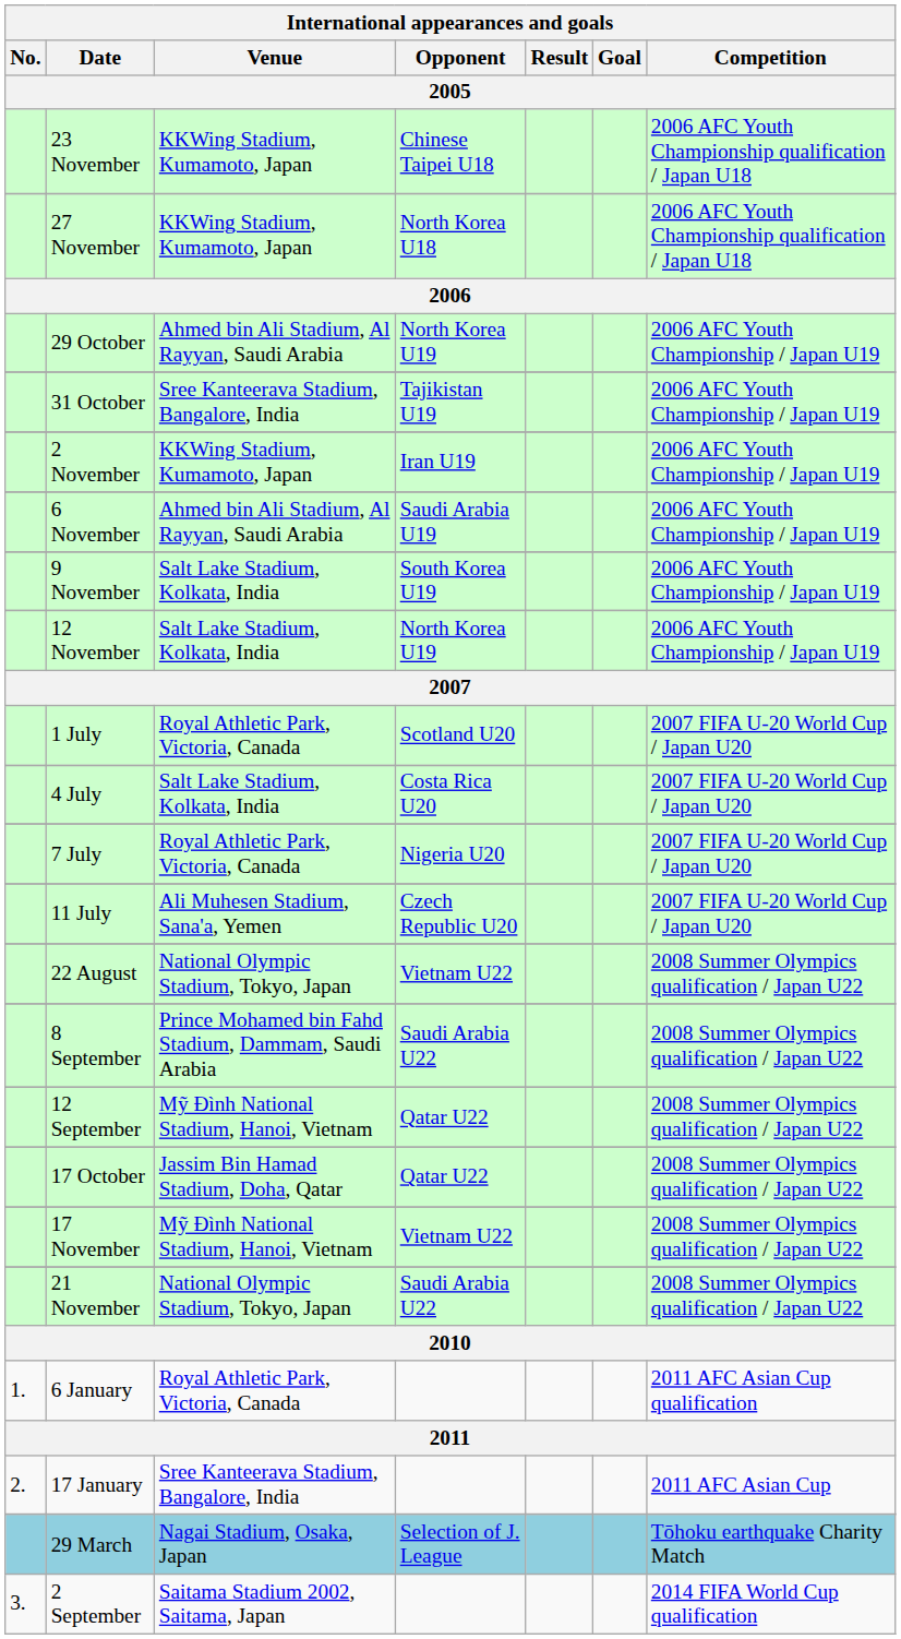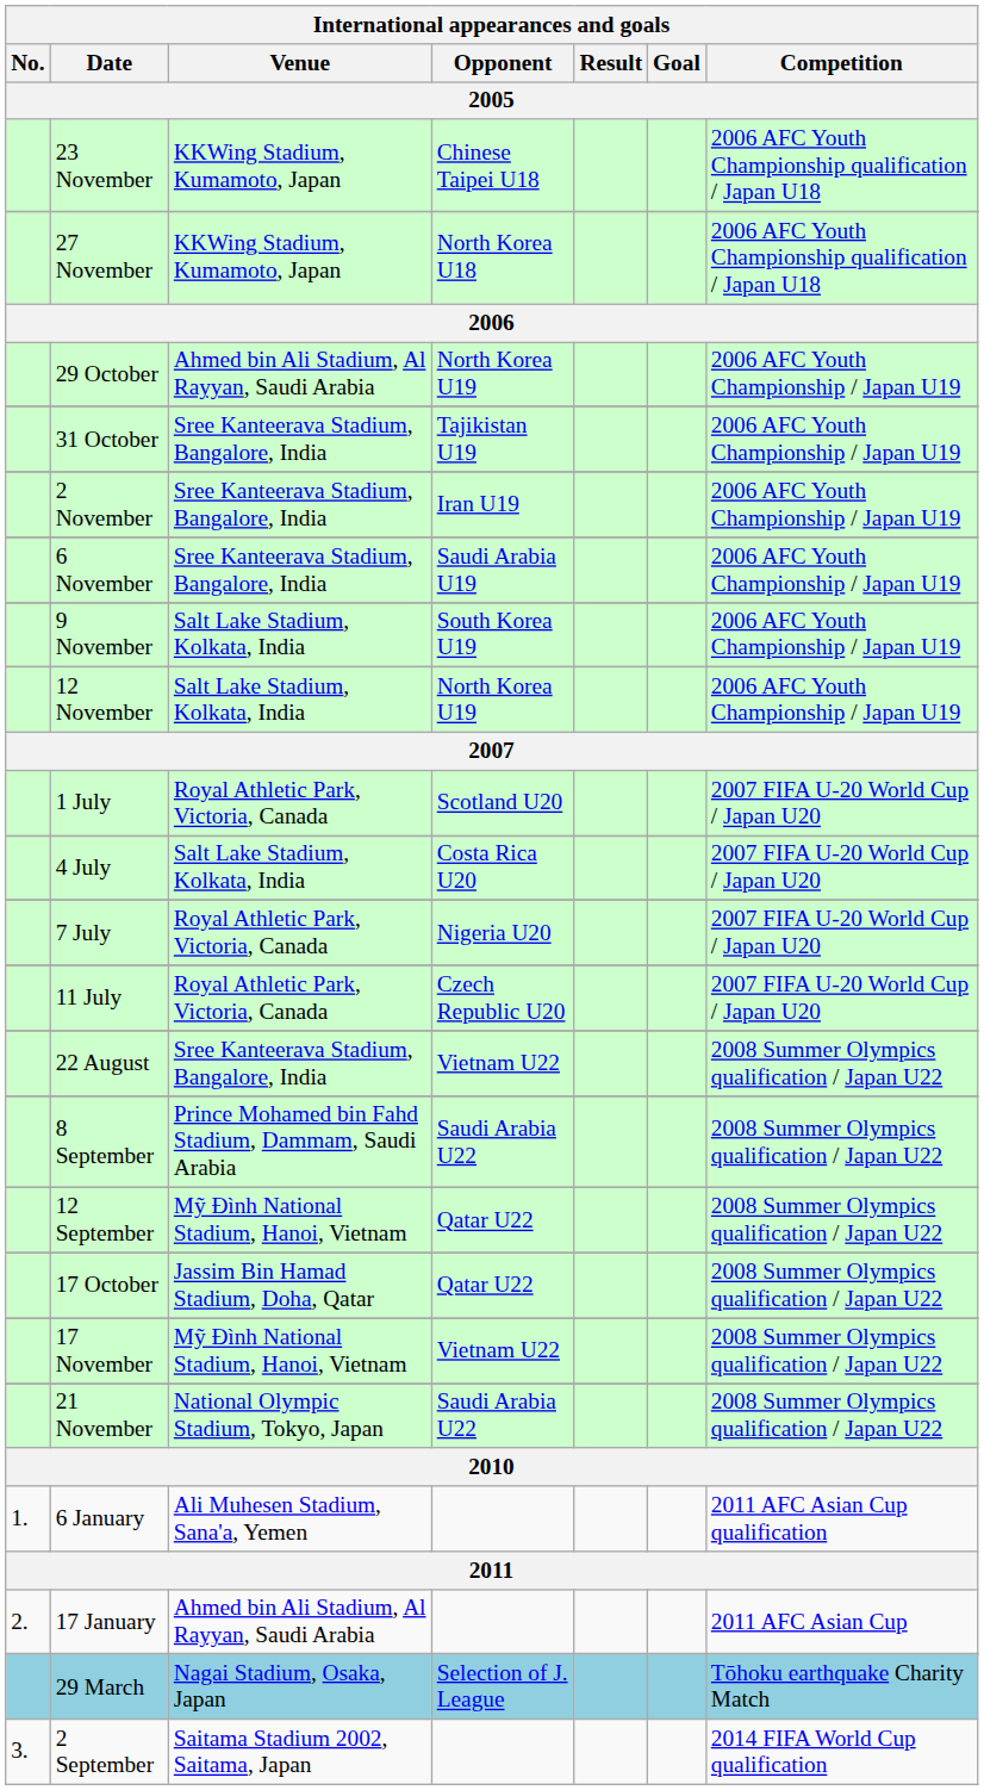 <table class="wikitable collapsible collapsed" style="font-size:90%">
 <tr>
 <th colspan="7"><strong>International appearances and goals</strong></th>
 </tr>
 <tr>
 <th>No.</th>
 <th>Date</th>
 <th>Venue</th>
 <th>Opponent</th>
 <th>Result</th>
 <th>Goal</th>
 <th>Competition</th>
 </tr>
 <tr>
 <th colspan="7"><strong>2005</strong></th>
 </tr>
 <tr style="background:#cfc;">
 <td></td>
 <td>23 November</td>
 <td><a href='#'>KKWing Stadium</a>, <a href='#'>Kumamoto</a>, Japan</td>
 <td> <a href='#'>Chinese Taipei U18</a></td>
 <td></td>
 <td></td>
 <td><a href='#'>2006 AFC Youth Championship qualification</a> / <a href='#'>Japan U18</a></td>
 </tr>
 <tr>
 </tr>
 <tr style="background:#cfc;">
 <td></td>
 <td>27 November</td>
 <td><a href='#'>KKWing Stadium</a>, <a href='#'>Kumamoto</a>, Japan</td>
 <td> <a href='#'>North Korea U18</a></td>
 <td></td>
 <td></td>
 <td><a href='#'>2006 AFC Youth Championship qualification</a> / <a href='#'>Japan U18</a></td>
 </tr>
 <tr>
 <th colspan="7"><strong>2006</strong></th>
 </tr>
 <tr style="background:#cfc;">
 <td></td>
 <td>29 October</td>
 <td><a href='#'>Ahmed bin Ali Stadium</a>, <a href='#'>Al Rayyan</a>, Saudi Arabia</td>
 <td> <a href='#'>North Korea U19</a></td>
 <td></td>
 <td></td>
 <td><a href='#'>2006 AFC Youth Championship</a> / <a href='#'>Japan U19</a></td>
 </tr>
 <tr>
 </tr>
 <tr style="background:#cfc;">
 <td></td>
 <td>31 October</td>
 <td><a href='#'>Sree Kanteerava Stadium</a>, <a href='#'>Bangalore</a>, India</td>
 <td> <a href='#'>Tajikistan U19</a></td>
 <td></td>
 <td></td>
 <td><a href='#'>2006 AFC Youth Championship</a> / <a href='#'>Japan U19</a></td>
 </tr>
 <tr>
 </tr>
 <tr style="background:#cfc;">
 <td></td>
 <td>2 November</td>
-<td><a href='#'>KKWing Stadium</a>, <a href='#'>Kumamoto</a>, Japan</td>
+<td><a href='#'>Sree Kanteerava Stadium</a>, <a href='#'>Bangalore</a>, India</td>
 <td> <a href='#'>Iran U19</a></td>
 <td></td>
 <td></td>
 <td><a href='#'>2006 AFC Youth Championship</a> / <a href='#'>Japan U19</a></td>
 </tr>
 <tr>
 </tr>
 <tr style="background:#cfc;">
 <td></td>
 <td>6 November</td>
-<td><a href='#'>Ahmed bin Ali Stadium</a>, <a href='#'>Al Rayyan</a>, Saudi Arabia</td>
+<td><a href='#'>Sree Kanteerava Stadium</a>, <a href='#'>Bangalore</a>, India</td>
 <td> <a href='#'>Saudi Arabia U19</a></td>
 <td></td>
 <td></td>
 <td><a href='#'>2006 AFC Youth Championship</a> / <a href='#'>Japan U19</a></td>
 </tr>
 <tr>
 </tr>
 <tr style="background:#cfc;">
 <td></td>
 <td>9 November</td>
 <td><a href='#'>Salt Lake Stadium</a>, <a href='#'>Kolkata</a>, India</td>
 <td> <a href='#'>South Korea U19</a></td>
 <td></td>
 <td></td>
 <td><a href='#'>2006 AFC Youth Championship</a> / <a href='#'>Japan U19</a></td>
 </tr>
 <tr>
 </tr>
 <tr style="background:#cfc;">
 <td></td>
 <td>12 November</td>
 <td><a href='#'>Salt Lake Stadium</a>, <a href='#'>Kolkata</a>, India</td>
 <td> <a href='#'>North Korea U19</a></td>
 <td></td>
 <td></td>
 <td><a href='#'>2006 AFC Youth Championship</a> / <a href='#'>Japan U19</a></td>
 </tr>
 <tr>
 <th colspan="7"><strong>2007</strong></th>
 </tr>
 <tr style="background:#cfc;">
 <td></td>
 <td>1 July</td>
 <td><a href='#'>Royal Athletic Park</a>, <a href='#'>Victoria</a>, Canada</td>
 <td> <a href='#'>Scotland U20</a></td>
 <td></td>
 <td></td>
 <td><a href='#'>2007 FIFA U-20 World Cup</a> / <a href='#'>Japan U20</a></td>
 </tr>
 <tr>
 </tr>
 <tr style="background:#cfc;">
 <td></td>
 <td>4 July</td>
 <td><a href='#'>Salt Lake Stadium</a>, <a href='#'>Kolkata</a>, India</td>
 <td> <a href='#'>Costa Rica U20</a></td>
 <td></td>
 <td></td>
 <td><a href='#'>2007 FIFA U-20 World Cup</a> / <a href='#'>Japan U20</a></td>
 </tr>
 <tr>
 </tr>
 <tr style="background:#cfc;">
 <td></td>
 <td>7 July</td>
 <td><a href='#'>Royal Athletic Park</a>, <a href='#'>Victoria</a>, Canada</td>
 <td> <a href='#'>Nigeria U20</a></td>
 <td></td>
 <td></td>
 <td><a href='#'>2007 FIFA U-20 World Cup</a> / <a href='#'>Japan U20</a></td>
 </tr>
 <tr>
 </tr>
 <tr style="background:#cfc;">
 <td></td>
 <td>11 July</td>
-<td><a href='#'>Ali Muhesen Stadium</a>, <a href='#'>Sana'a</a>, Yemen</td>
+<td><a href='#'>Royal Athletic Park</a>, <a href='#'>Victoria</a>, Canada</td>
 <td> <a href='#'>Czech Republic U20</a></td>
 <td></td>
 <td></td>
 <td><a href='#'>2007 FIFA U-20 World Cup</a> / <a href='#'>Japan U20</a></td>
 </tr>
 <tr>
 </tr>
 <tr style="background:#cfc;">
 <td></td>
 <td>22 August</td>
-<td><a href='#'>National Olympic Stadium</a>, Tokyo, Japan</td>
+<td><a href='#'>Sree Kanteerava Stadium</a>, <a href='#'>Bangalore</a>, India</td>
 <td> <a href='#'>Vietnam U22</a></td>
 <td></td>
 <td></td>
 <td><a href='#'>2008 Summer Olympics qualification</a> / <a href='#'>Japan U22</a></td>
 </tr>
 <tr>
 </tr>
 <tr style="background:#cfc;">
 <td></td>
 <td>8 September</td>
 <td><a href='#'>Prince Mohamed bin Fahd Stadium</a>, <a href='#'>Dammam</a>, Saudi Arabia</td>
 <td> <a href='#'>Saudi Arabia U22</a></td>
 <td></td>
 <td></td>
 <td><a href='#'>2008 Summer Olympics qualification</a> / <a href='#'>Japan U22</a></td>
 </tr>
 <tr>
 </tr>
 <tr style="background:#cfc;">
 <td></td>
 <td>12 September</td>
 <td><a href='#'>Mỹ Đình National Stadium</a>, <a href='#'>Hanoi</a>, Vietnam</td>
 <td> <a href='#'>Qatar U22</a></td>
 <td></td>
 <td></td>
 <td><a href='#'>2008 Summer Olympics qualification</a> / <a href='#'>Japan U22</a></td>
 </tr>
 <tr>
 </tr>
 <tr style="background:#cfc;">
 <td></td>
 <td>17 October</td>
 <td><a href='#'>Jassim Bin Hamad Stadium</a>, <a href='#'>Doha</a>, Qatar</td>
 <td> <a href='#'>Qatar U22</a></td>
 <td></td>
 <td></td>
 <td><a href='#'>2008 Summer Olympics qualification</a> / <a href='#'>Japan U22</a></td>
 </tr>
 <tr>
 </tr>
 <tr style="background:#cfc;">
 <td></td>
 <td>17 November</td>
 <td><a href='#'>Mỹ Đình National Stadium</a>, <a href='#'>Hanoi</a>, Vietnam</td>
 <td> <a href='#'>Vietnam U22</a></td>
 <td></td>
 <td></td>
 <td><a href='#'>2008 Summer Olympics qualification</a> / <a href='#'>Japan U22</a></td>
 </tr>
 <tr>
 </tr>
 <tr style="background:#cfc;">
 <td></td>
 <td>21 November</td>
 <td><a href='#'>National Olympic Stadium</a>, Tokyo, Japan</td>
 <td> <a href='#'>Saudi Arabia U22</a></td>
 <td></td>
 <td></td>
 <td><a href='#'>2008 Summer Olympics qualification</a> / <a href='#'>Japan U22</a></td>
 </tr>
 <tr>
 <th colspan="7"><strong>2010</strong></th>
 </tr>
 <tr>
 <td>1.</td>
 <td>6 January</td>
-<td><a href='#'>Royal Athletic Park</a>, <a href='#'>Victoria</a>, Canada</td>
+<td><a href='#'>Ali Muhesen Stadium</a>, <a href='#'>Sana'a</a>, Yemen</td>
 <td></td>
 <td></td>
 <td></td>
 <td><a href='#'>2011 AFC Asian Cup qualification</a></td>
 </tr>
 <tr>
 <th colspan="7"><strong>2011</strong></th>
 </tr>
 <tr>
 <td>2.</td>
 <td>17 January</td>
-<td><a href='#'>Sree Kanteerava Stadium</a>, <a href='#'>Bangalore</a>, India</td>
+<td><a href='#'>Ahmed bin Ali Stadium</a>, <a href='#'>Al Rayyan</a>, Saudi Arabia</td>
 <td></td>
 <td></td>
 <td></td>
 <td><a href='#'>2011 AFC Asian Cup</a></td>
 </tr>
 <tr>
 </tr>
 <tr style="background:#8fcfdf;">
 <td>　</td>
 <td>29 March</td>
 <td><a href='#'>Nagai Stadium</a>, <a href='#'>Osaka</a>, Japan</td>
 <td> <a href='#'>Selection of J. League</a></td>
 <td></td>
 <td></td>
 <td><a href='#'>Tōhoku earthquake</a> Charity Match</td>
 </tr>
 <tr>
 <td>3.</td>
 <td>2 September</td>
 <td><a href='#'>Saitama Stadium 2002</a>, <a href='#'>Saitama</a>, Japan</td>
 <td></td>
 <td></td>
 <td></td>
 <td><a href='#'>2014 FIFA World Cup qualification</a></td>
 </tr>
 <tr>
 </tr>
 </table>
